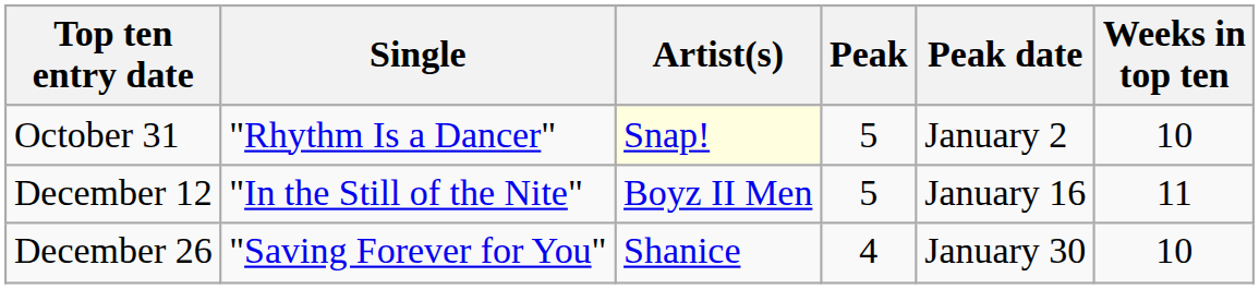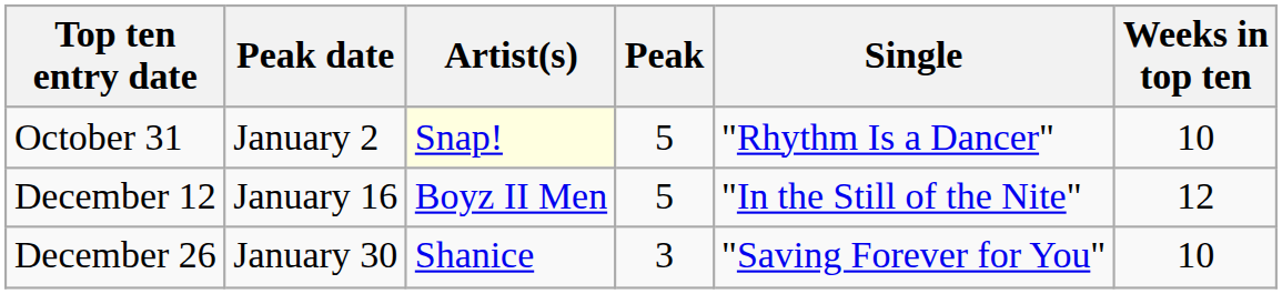 <table class="wikitable sortable">
 <tr>
 <th>Top ten<br>entry date</th>
-<th>Single</th>
+<th>Peak date</th>
 <th>Artist(s)</th>
 <th data-sort-type="number">Peak</th>
-<th>Peak date</th>
+<th>Single</th>
 <th data-sort-type="number">Weeks in<br>top ten</th>
 </tr>
 <tr>
 <td>October 31</td>
-<td>"<a href='#'>Rhythm Is a Dancer</a>"</td>
+<td>January 2</td>
 <td style="background: lightyellow;"><a href='#'>Snap!</a></td>
 <td align=center>5</td>
-<td>January 2</td>
+<td>"<a href='#'>Rhythm Is a Dancer</a>"</td>
 <td align=center>10</td>
 </tr>
 <tr>
 <td>December 12</td>
-<td>"<a href='#'>In the Still of the Nite</a>"</td>
+<td>January 16</td>
 <td><a href='#'>Boyz II Men</a></td>
 <td align=center>5</td>
-<td>January 16</td>
-<td align=center>11</td>
+<td>"<a href='#'>In the Still of the Nite</a>"</td>
+<td align=center>12</td>
 </tr>
 <tr>
 <td>December 26</td>
+<td>January 30</td>
+<td><a href='#'>Shanice</a></td>
+<td align=center>3</td>
 <td>"<a href='#'>Saving Forever for You</a>"</td>
-<td><a href='#'>Shanice</a></td>
-<td align=center>4</td>
-<td>January 30</td>
 <td align=center>10</td>
 </tr>
 </table>
